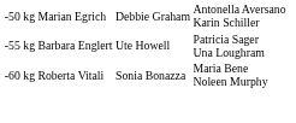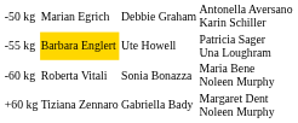 <table>
 <tr>
 <td>-50 kg</td>
 <td>Marian Egrich </td>
 <td>Debbie Graham </td>
 <td>Antonella Aversano <br>Karin Schiller </td>
 </tr>
 <tr>
 <td>-55 kg</td>
-<td>Barbara Englert </td>
+<td style="background: gold;">Barbara Englert </td>
 <td>Ute Howell </td>
 <td>Patricia Sager <br>Una Loughram </td>
 </tr>
 <tr>
 <td>-60 kg</td>
 <td>Roberta Vitali </td>
 <td>Sonia Bonazza </td>
 <td>Maria Bene <br>Noleen Murphy </td>
 </tr>
 <tr>
+<td>+60 kg</td>
+<td>Tiziana Zennaro </td>
+<td>Gabriella Bady </td>
+<td>Margaret Dent <br>Noleen Murphy </td>
+</tr>
+<tr>
 </tr>
 </table>
